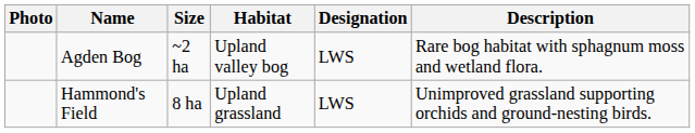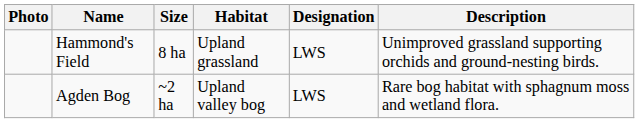 <table class="wikitable sortable mw-datatable" style="width:100%;">
 <tr>
 <th>Photo</th>
 <th>Name</th>
 <th>Size</th>
 <th>Habitat</th>
 <th>Designation</th>
 <th>Description</th>
 </tr>
 <tr>
 <td></td>
+<td>Hammond's Field</td>
+<td>8 ha</td>
+<td>Upland grassland</td>
+<td>LWS</td>
+<td>Unimproved grassland supporting orchids and ground-nesting birds.</td>
+</tr>
+<tr>
+<td></td>
 <td>Agden Bog</td>
 <td>~2 ha</td>
 <td>Upland valley bog</td>
 <td>LWS</td>
 <td>Rare bog habitat with sphagnum moss and wetland flora.</td>
 </tr>
-<tr>
-<td></td>
-<td>Hammond's Field</td>
-<td>8 ha</td>
-<td>Upland grassland</td>
-<td>LWS</td>
-<td>Unimproved grassland supporting orchids and ground-nesting birds.</td>
-</tr>
 </table>
